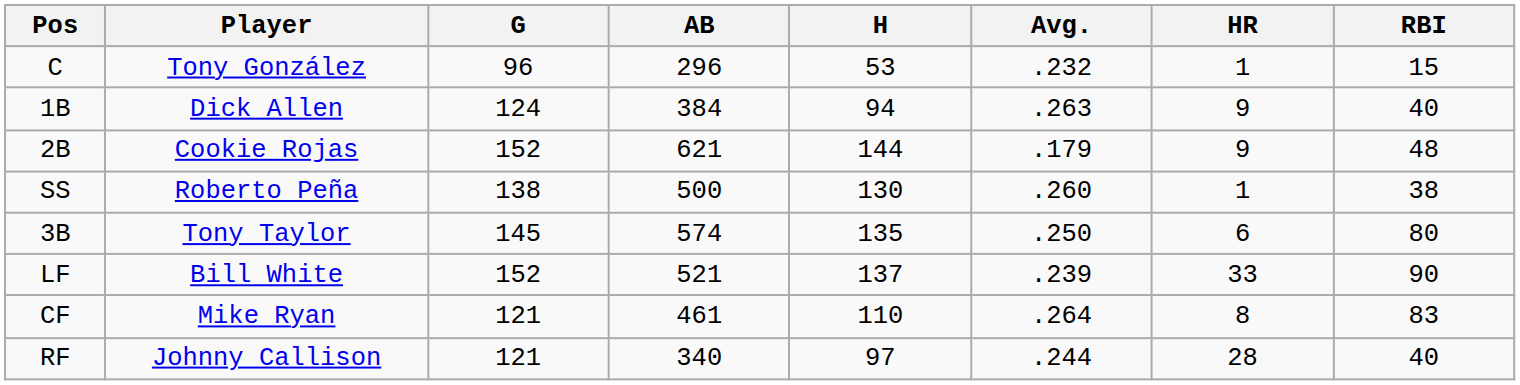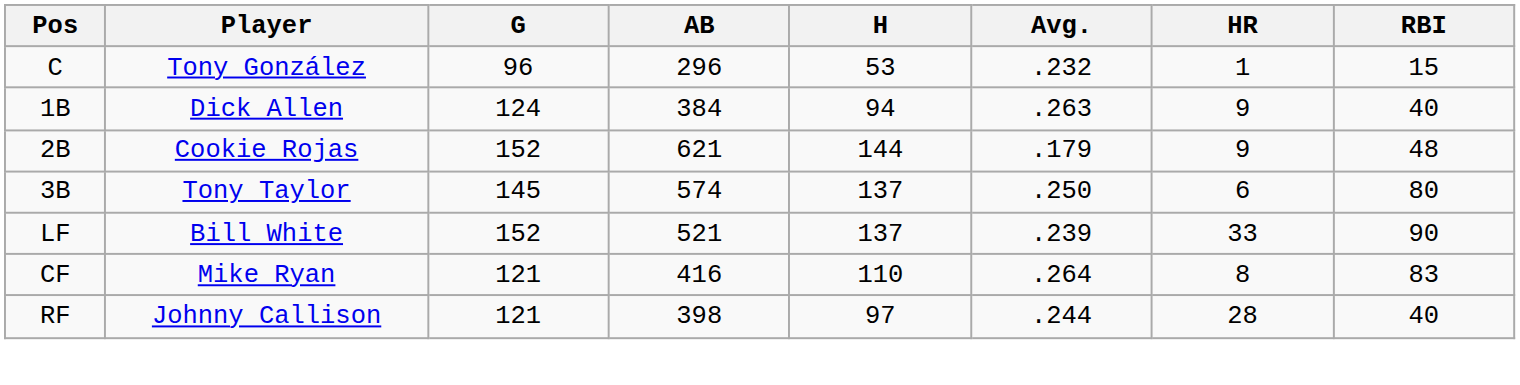 <table class="wikitable sortable">
 <tr>
 <th bgcolor="#DDDDFF" width="5%">Pos</th>
 <th bgcolor="#DDDDFF" width="16%">Player</th>
 <th bgcolor="#DDDDFF" width="9%">G</th>
 <th bgcolor="#DDDDFF" width="9%">AB</th>
 <th bgcolor="#DDDDFF" width="9%">H</th>
 <th bgcolor="#DDDDFF" width="9%">Avg.</th>
 <th bgcolor="#DDDDFF" width="9%">HR</th>
 <th bgcolor="#DDDDFF" width="9%">RBI</th>
 </tr>
 <tr align="center">
 <td>C</td>
 <td><a href='#'>Tony González</a></td>
 <td>96</td>
 <td>296</td>
 <td>53</td>
 <td>.232</td>
 <td>1</td>
 <td>15</td>
 </tr>
 <tr align=center>
 <td>1B</td>
 <td><a href='#'>Dick Allen</a></td>
 <td>124</td>
 <td>384</td>
 <td>94</td>
 <td>.263</td>
 <td>9</td>
 <td>40</td>
 </tr>
 <tr align=center>
 <td>2B</td>
 <td><a href='#'>Cookie Rojas</a></td>
 <td>152</td>
 <td>621</td>
 <td>144</td>
 <td>.179</td>
 <td>9</td>
 <td>48</td>
 </tr>
 <tr align=center>
-<td>SS</td>
-<td><a href='#'>Roberto Peña</a></td>
-<td>138</td>
-<td>500</td>
-<td>130</td>
-<td>.260</td>
-<td>1</td>
-<td>38</td>
-</tr>
-<tr align=center>
 <td>3B</td>
 <td><a href='#'>Tony Taylor</a></td>
 <td>145</td>
 <td>574</td>
-<td>135</td>
+<td>137</td>
 <td>.250</td>
 <td>6</td>
 <td>80</td>
 </tr>
 <tr align=center>
 <td>LF</td>
 <td><a href='#'>Bill White</a></td>
 <td>152</td>
 <td>521</td>
 <td>137</td>
 <td>.239</td>
 <td>33</td>
 <td>90</td>
 </tr>
 <tr align=center>
 <td>CF</td>
 <td><a href='#'>Mike Ryan</a></td>
 <td>121</td>
-<td>461</td>
+<td>416</td>
 <td>110</td>
 <td>.264</td>
 <td>8</td>
 <td>83</td>
 </tr>
 <tr align=center>
 <td>RF</td>
 <td><a href='#'>Johnny Callison</a></td>
 <td>121</td>
-<td>340</td>
+<td>398</td>
 <td>97</td>
 <td>.244</td>
 <td>28</td>
 <td>40</td>
 </tr>
 </table>
